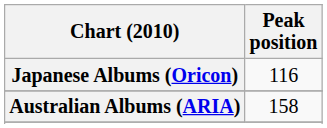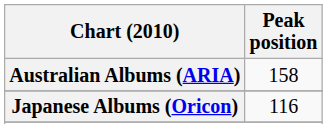 <table class="wikitable plainrowheaders">
 <tr>
 <th scope="col">Chart (2010)</th>
 <th scope="col">Peak<br>position</th>
+</tr>
+<tr>
+<th scope="row">Australian Albums (<a href='#'>ARIA</a>)</th>
+<td align="center">158</td>
+</tr>
+<tr>
 </tr>
 <tr>
 <th scope="row">Japanese Albums (<a href='#'>Oricon</a>)</th>
 <td style="text-align:center;">116</td>
 </tr>
 <tr>
 </tr>
 <tr>
-<th scope="row">Australian Albums (<a href='#'>ARIA</a>)</th>
-<td align="center">158</td>
-</tr>
-<tr>
-</tr>
-<tr>
 </tr>
 <tr>
 </tr>
 </table>
